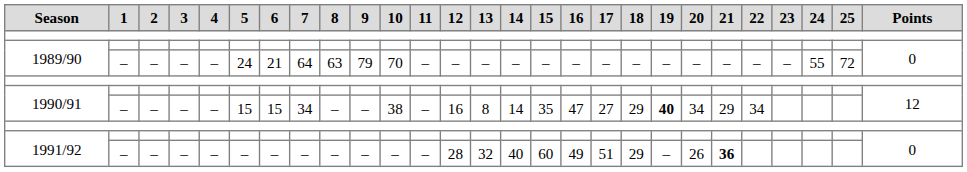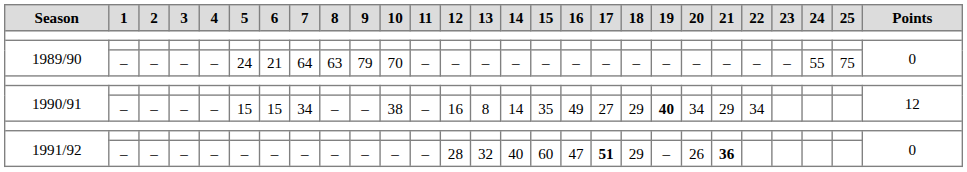 <table cellpadding="3" cellspacing="0" border="1" style="background:#ffffff; font-size:69%; border:grey solid 1px; border-collapse:collapse;">
 <tr style="background:#ccc; text-align:center;">
 <td style="background:#DCDCDC;" width=69px><strong>Season</strong></td>
 <td style="background:#DCDCDC;" width=15px><strong>1</strong></td>
 <td style="background:#DCDCDC;" width=15px><strong>2</strong></td>
 <td style="background:#DCDCDC;" width=15px><strong>3</strong></td>
 <td style="background:#DCDCDC;" width=15px><strong>4</strong></td>
 <td style="background:#DCDCDC;" width=15px><strong>5</strong></td>
 <td style="background:#DCDCDC;" width=15px><strong>6</strong></td>
 <td style="background:#DCDCDC;" width=15px><strong>7</strong></td>
 <td style="background:#DCDCDC;" width=15px><strong>8</strong></td>
 <td style="background:#DCDCDC;" width=15px><strong>9</strong></td>
 <td style="background:#DCDCDC;" width=15px><strong>10</strong></td>
 <td style="background:#DCDCDC;" width=15px><strong>11</strong></td>
 <td style="background:#DCDCDC;" width=15px><strong>12</strong></td>
 <td style="background:#DCDCDC;" width=15px><strong>13</strong></td>
 <td style="background:#DCDCDC;" width=15px><strong>14</strong></td>
 <td style="background:#DCDCDC;" width=15px><strong>15</strong></td>
 <td style="background:#DCDCDC;" width=15px><strong>16</strong></td>
 <td style="background:#DCDCDC;" width=15px><strong>17</strong></td>
 <td style="background:#DCDCDC;" width=15px><strong>18</strong></td>
 <td style="background:#DCDCDC;" width=15px><strong>19</strong></td>
 <td style="background:#DCDCDC;" width=15px><strong>20</strong></td>
 <td style="background:#DCDCDC;" width=15px><strong>21</strong></td>
 <td style="background:#DCDCDC;" width=15px><strong>22</strong></td>
 <td style="background:#DCDCDC;" width=15px><strong>23</strong></td>
 <td style="background:#DCDCDC;" width=15px><strong>24</strong></td>
 <td style="background:#DCDCDC;" width=15px><strong>25</strong></td>
 <td style="background:#DCDCDC;" width=30px><strong>Points</strong></td>
 </tr>
 <tr>
 <td colspan=27></td>
 </tr>
 <tr align=center>
 <td rowspan=2 width=66px>1989/90</td>
 <th></th>
 <th></th>
 <th></th>
 <th></th>
 <th></th>
 <th></th>
 <th></th>
 <th></th>
 <th></th>
 <th></th>
 <th></th>
 <th></th>
 <th></th>
 <th></th>
 <th></th>
 <th></th>
 <th></th>
 <th></th>
 <th></th>
 <th></th>
 <th></th>
 <th></th>
 <th></th>
 <th></th>
 <th></th>
 <td rowspan=2 width=66px>0</td>
 </tr>
 <tr align=center>
 <td>–</td>
 <td>–</td>
 <td>–</td>
 <td>–</td>
 <td>24</td>
 <td>21</td>
 <td>64</td>
 <td>63</td>
 <td>79</td>
 <td>70</td>
 <td>–</td>
 <td>–</td>
 <td>–</td>
 <td>–</td>
 <td>–</td>
 <td>–</td>
 <td>–</td>
 <td>–</td>
 <td>–</td>
 <td>–</td>
 <td>–</td>
 <td>–</td>
 <td>–</td>
 <td>55</td>
-<td>72</td>
+<td>75</td>
 </tr>
 <tr>
 <td colspan=27></td>
 </tr>
 <tr align=center>
 <td rowspan=2 width=66px>1990/91</td>
 <th></th>
 <th></th>
 <th></th>
 <th></th>
 <th></th>
 <th></th>
 <th></th>
 <th></th>
 <th></th>
 <th></th>
 <th></th>
 <th></th>
 <th></th>
 <th></th>
 <th></th>
 <th></th>
 <th></th>
 <th></th>
 <th></th>
 <th></th>
 <th></th>
 <th></th>
 <th></th>
 <th></th>
 <th></th>
 <td rowspan=2 width=66px>12</td>
 </tr>
 <tr align=center>
 <td>–</td>
 <td>–</td>
 <td>–</td>
 <td>–</td>
 <td>15</td>
 <td>15</td>
 <td>34</td>
 <td>–</td>
 <td>–</td>
 <td>38</td>
 <td>–</td>
 <td>16</td>
 <td>8</td>
 <td>14</td>
 <td>35</td>
-<td>47</td>
+<td>49</td>
 <td>27</td>
 <td>29</td>
 <td><strong>40</strong></td>
 <td>34</td>
 <td>29</td>
 <td>34</td>
 <th></th>
 <th></th>
 <th></th>
 </tr>
 <tr>
 <td colspan=27></td>
 </tr>
 <tr align=center>
 <td rowspan=2 width=66px>1991/92</td>
 <th></th>
 <th></th>
 <th></th>
 <th></th>
 <th></th>
 <th></th>
 <th></th>
 <th></th>
 <th></th>
 <th></th>
 <th></th>
 <th></th>
 <th></th>
 <th></th>
 <th></th>
 <th></th>
 <th></th>
 <th></th>
 <th></th>
 <th></th>
 <th></th>
 <th></th>
 <th></th>
 <th></th>
 <th></th>
 <td rowspan=2 width=66px>0</td>
 </tr>
 <tr align=center>
 <td>–</td>
 <td>–</td>
 <td>–</td>
 <td>–</td>
 <td>–</td>
 <td>–</td>
 <td>–</td>
 <td>–</td>
 <td>–</td>
 <td>–</td>
 <td>–</td>
 <td>28</td>
 <td>32</td>
 <td>40</td>
 <td>60</td>
-<td>49</td>
-<td>51</td>
+<td>47</td>
+<td><strong>51</strong></td>
 <td>29</td>
 <td>–</td>
 <td>26</td>
 <th>36</th>
 <th></th>
 <th></th>
 <th></th>
 <th></th>
 </tr>
 </table>
